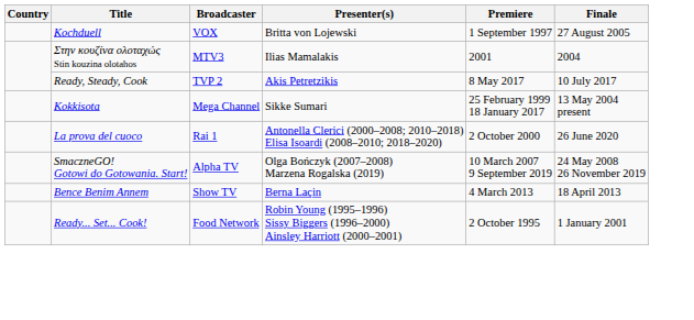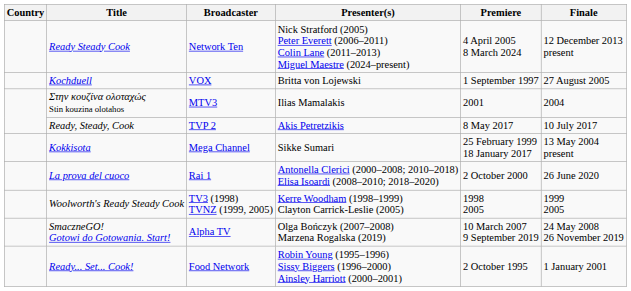 <table class="wikitable">
 <tr>
 <th>Country</th>
 <th>Title</th>
 <th>Broadcaster</th>
 <th>Presenter(s)</th>
 <th>Premiere</th>
 <th>Finale</th>
+</tr>
+<tr>
+<td></td>
+<td><em><a href='#'>Ready Steady Cook</a></em></td>
+<td><a href='#'>Network Ten</a></td>
+<td>Nick Stratford (2005)<br><a href='#'>Peter Everett</a> (2006–2011)<br><a href='#'>Colin Lane</a> (2011–2013)<br> <a href='#'>Miguel Maestre</a> (2024–present)</td>
+<td>4 April 2005<br>8 March 2024</td>
+<td>12 December 2013<br>present</td>
 </tr>
 <tr>
 <td></td>
 <td><em><a href='#'>Kochduell</a></em></td>
 <td><a href='#'>VOX</a></td>
 <td>Britta von Lojewski</td>
 <td>1 September 1997</td>
 <td>27 August 2005</td>
 </tr>
 <tr>
 <td rowspan="2"></td>
 <td><em>Στην κουζίνα ολοταχώς</em><br><small>Stin kouzina olotahos</small></td>
 <td><a href='#'>MTV3</a></td>
 <td>Ilias Mamalakis</td>
 <td>2001</td>
 <td>2004</td>
 </tr>
 <tr>
 <td><em>Ready, Steady, Cook</em></td>
 <td><a href='#'>TVP 2</a></td>
 <td><a href='#'>Akis Petretzikis</a></td>
 <td>8 May 2017</td>
 <td>10 July 2017</td>
 </tr>
 <tr>
 <td></td>
 <td><em><a href='#'>Kokkisota</a></em></td>
 <td><a href='#'>Mega Channel</a></td>
 <td>Sikke Sumari</td>
 <td>25 February 1999<br>18 January 2017</td>
 <td>13 May 2004<br>present</td>
 </tr>
 <tr>
 <td></td>
 <td><em><a href='#'>La prova del cuoco</a></em></td>
 <td><a href='#'>Rai 1</a></td>
 <td><a href='#'>Antonella Clerici</a> (2000–2008; 2010–2018)<br><a href='#'>Elisa Isoardi</a> (2008–2010; 2018–2020)</td>
 <td>2 October 2000</td>
 <td>26 June 2020</td>
 </tr>
 <tr>
 <td></td>
+<td><em>Woolworth's Ready Steady Cook</em></td>
+<td><a href='#'>TV3</a> (1998)<br><a href='#'>TVNZ</a> (1999, 2005)</td>
+<td><a href='#'>Kerre Woodham</a> (1998–1999)<br>Clayton Carrick-Leslie (2005)</td>
+<td>1998<br>2005</td>
+<td>1999<br>2005</td>
+</tr>
+<tr>
+<td></td>
 <td><em>SmaczneGO!</em><br><em><a href='#'>Gotowi do Gotowania. Start!</a></em></td>
 <td><a href='#'>Alpha TV</a></td>
 <td>Olga Bończyk (2007–2008)<br>Marzena Rogalska (2019)</td>
 <td>10 March 2007<br>9 September 2019</td>
 <td>24 May 2008<br>26 November 2019</td>
-</tr>
-<tr>
-<td></td>
-<td><em><a href='#'>Bence Benim Annem</a></em></td>
-<td><a href='#'>Show TV</a></td>
-<td><a href='#'>Berna Laçin</a></td>
-<td>4 March 2013</td>
-<td>18 April 2013</td>
 </tr>
 <tr>
 <td></td>
 <td><em><a href='#'>Ready... Set... Cook!</a></em></td>
 <td><a href='#'>Food Network</a></td>
 <td><a href='#'>Robin Young</a> (1995–1996)<br><a href='#'>Sissy Biggers</a> (1996–2000)<br><a href='#'>Ainsley Harriott</a> (2000–2001)</td>
 <td>2 October 1995</td>
 <td>1 January 2001</td>
 </tr>
 </table>
